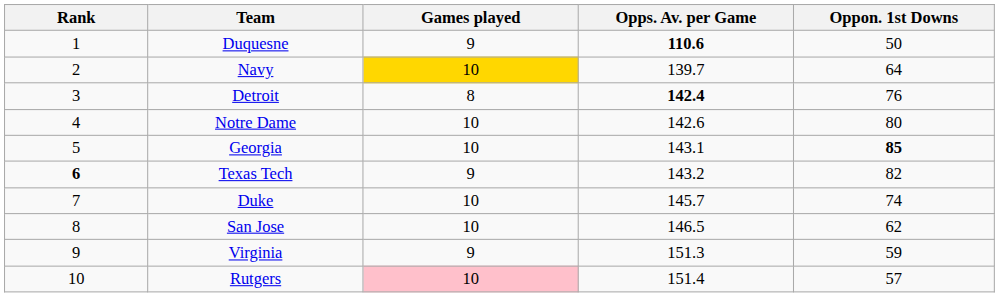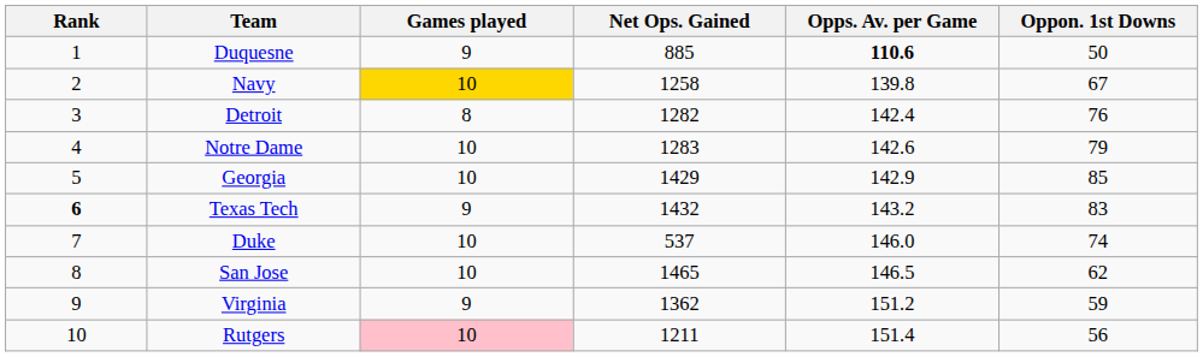 <table class="wikitable sortable">
 <tr>
 <th bgcolor="#DDDDFF" width="10%">Rank</th>
 <th bgcolor="#DDDDFF" width="15%">Team</th>
 <th bgcolor="#DDDDFF" width="15%">Games played</th>
+<th bgcolor="#DDDDFF" width="15%">Net Ops.  Gained</th>
 <th bgcolor="#DDDDFF" width="15%">Opps. Av. per Game</th>
 <th bgcolor="#DDDDFF" width="14%">Oppon. 1st Downs</th>
 </tr>
 <tr align="center">
 <td>1</td>
 <td><a href='#'>Duquesne</a></td>
 <td>9</td>
+<td>885</td>
 <td><strong>110.6</strong></td>
 <td>50</td>
 </tr>
 <tr align="center">
 <td>2</td>
 <td><a href='#'>Navy</a></td>
 <td style="background: gold;">10</td>
-<td>139.7</td>
-<td>64</td>
+<td>1258</td>
+<td>139.8</td>
+<td>67</td>
 </tr>
 <tr align="center">
 <td>3</td>
 <td><a href='#'>Detroit</a></td>
 <td>8</td>
-<td><strong>142.4</strong></td>
+<td>1282</td>
+<td>142.4</td>
 <td>76</td>
 </tr>
 <tr align="center">
 <td>4</td>
 <td><a href='#'>Notre Dame</a></td>
 <td>10</td>
+<td>1283</td>
 <td>142.6</td>
-<td>80</td>
+<td>79</td>
 </tr>
 <tr align="center">
 <td>5</td>
 <td><a href='#'>Georgia</a></td>
 <td>10</td>
-<td>143.1</td>
-<td><strong>85</strong></td>
+<td>1429</td>
+<td>142.9</td>
+<td>85</td>
 </tr>
 <tr align="center">
 <td><strong>6</strong></td>
 <td><a href='#'>Texas Tech</a></td>
 <td>9</td>
+<td>1432</td>
 <td>143.2</td>
-<td>82</td>
+<td>83</td>
 </tr>
 <tr align="center">
 <td>7</td>
 <td><a href='#'>Duke</a></td>
 <td>10</td>
-<td>145.7</td>
+<td>537</td>
+<td>146.0</td>
 <td>74</td>
 </tr>
 <tr align="center">
 <td>8</td>
 <td><a href='#'>San Jose</a></td>
 <td>10</td>
+<td>1465</td>
 <td>146.5</td>
 <td>62</td>
 </tr>
 <tr align="center">
 <td>9</td>
 <td><a href='#'>Virginia</a></td>
 <td>9</td>
-<td>151.3</td>
+<td>1362</td>
+<td>151.2</td>
 <td>59</td>
 </tr>
 <tr align="center">
 <td>10</td>
 <td><a href='#'>Rutgers</a></td>
 <td style="background: pink;">10</td>
+<td>1211</td>
 <td>151.4</td>
-<td>57</td>
+<td>56</td>
 </tr>
 </table>
